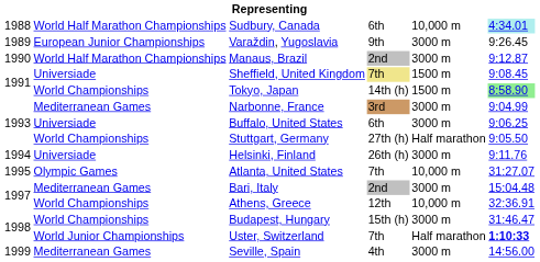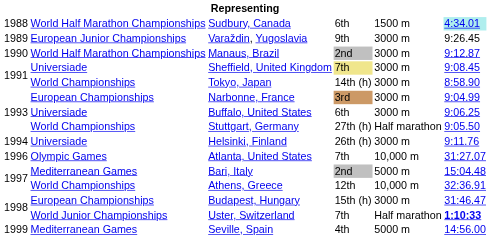 <table>
 <tr>
 <th colspan="6">Representing </th>
 </tr>
 <tr>
 <td>1988</td>
 <td><a href='#'>World Half Marathon Championships</a></td>
 <td><a href='#'>Sudbury, Canada</a></td>
 <td>6th</td>
-<td>10,000 m</td>
+<td>1500 m</td>
 <td style="background: paleturquoise;"><a href='#'>4:34.01</a></td>
 </tr>
 <tr>
 <td>1989</td>
 <td><a href='#'>European Junior Championships</a></td>
 <td><a href='#'>Varaždin</a>, <a href='#'>Yugoslavia</a></td>
 <td>9th</td>
 <td>3000 m</td>
 <td>9:26.45</td>
 </tr>
 <tr>
 <td>1990</td>
 <td><a href='#'>World Half Marathon Championships</a></td>
 <td><a href='#'>Manaus, Brazil</a></td>
 <td bgcolor=silver>2nd</td>
 <td>3000 m</td>
 <td><a href='#'>9:12.87</a></td>
 </tr>
 <tr>
 <td rowspan=2>1991</td>
 <td><a href='#'>Universiade</a></td>
 <td><a href='#'>Sheffield, United Kingdom</a></td>
 <td style="background: khaki;">7th</td>
-<td>1500 m</td>
+<td>3000 m</td>
 <td><a href='#'>9:08.45</a></td>
 </tr>
 <tr>
 <td><a href='#'>World Championships</a></td>
 <td><a href='#'>Tokyo, Japan</a></td>
 <td>14th (h)</td>
-<td>1500 m</td>
-<td style="background: lightgreen;"><a href='#'>8:58.90</a></td>
+<td>3000 m</td>
+<td><a href='#'>8:58.90</a></td>
 </tr>
 <tr>
 <td rowspan=3>1993</td>
-<td><a href='#'>Mediterranean Games</a></td>
+<td><a href='#'>European Championships</a></td>
 <td><a href='#'>Narbonne, France</a></td>
 <td bgcolor=cc9966>3rd</td>
 <td>3000 m</td>
 <td><a href='#'>9:04.99</a></td>
 </tr>
 <tr>
 <td><a href='#'>Universiade</a></td>
 <td><a href='#'>Buffalo, United States</a></td>
 <td>6th</td>
 <td>3000 m</td>
 <td><a href='#'>9:06.25</a></td>
 </tr>
 <tr>
 <td><a href='#'>World Championships</a></td>
 <td><a href='#'>Stuttgart, Germany</a></td>
 <td>27th (h)</td>
 <td>Half marathon</td>
 <td><a href='#'>9:05.50</a></td>
 </tr>
 <tr>
 <td>1994</td>
 <td><a href='#'>Universiade</a></td>
 <td><a href='#'>Helsinki, Finland</a></td>
 <td>26th (h)</td>
 <td>3000 m</td>
 <td><a href='#'>9:11.76</a></td>
 </tr>
 <tr>
-<td>1995</td>
+<td>1996</td>
 <td><a href='#'>Olympic Games</a></td>
 <td><a href='#'>Atlanta, United States</a></td>
 <td>7th</td>
 <td>10,000 m</td>
 <td><a href='#'>31:27.07</a></td>
 </tr>
 <tr>
 <td rowspan=2>1997</td>
 <td><a href='#'>Mediterranean Games</a></td>
 <td><a href='#'>Bari, Italy</a></td>
 <td bgcolor=silver>2nd</td>
-<td>3000 m</td>
+<td>5000 m</td>
 <td><a href='#'>15:04.48</a></td>
 </tr>
 <tr>
 <td><a href='#'>World Championships</a></td>
 <td><a href='#'>Athens, Greece</a></td>
 <td>12th</td>
 <td>10,000 m</td>
 <td><a href='#'>32:36.91</a></td>
 </tr>
 <tr>
 <td rowspan=2>1998</td>
-<td><a href='#'>World Championships</a></td>
+<td><a href='#'>European Championships</a></td>
 <td><a href='#'>Budapest, Hungary</a></td>
 <td>15th (h)</td>
 <td>3000 m</td>
 <td><a href='#'>31:46.47</a></td>
 </tr>
 <tr>
 <td><a href='#'>World Junior Championships</a></td>
 <td><a href='#'>Uster, Switzerland</a></td>
 <td>7th</td>
 <td>Half marathon</td>
 <td><strong><a href='#'>1:10:33</a></strong></td>
 </tr>
 <tr>
 <td>1999</td>
 <td><a href='#'>Mediterranean Games</a></td>
 <td><a href='#'>Seville, Spain</a></td>
 <td>4th</td>
-<td>3000 m</td>
+<td>5000 m</td>
 <td><a href='#'>14:56.00</a></td>
 </tr>
 </table>
